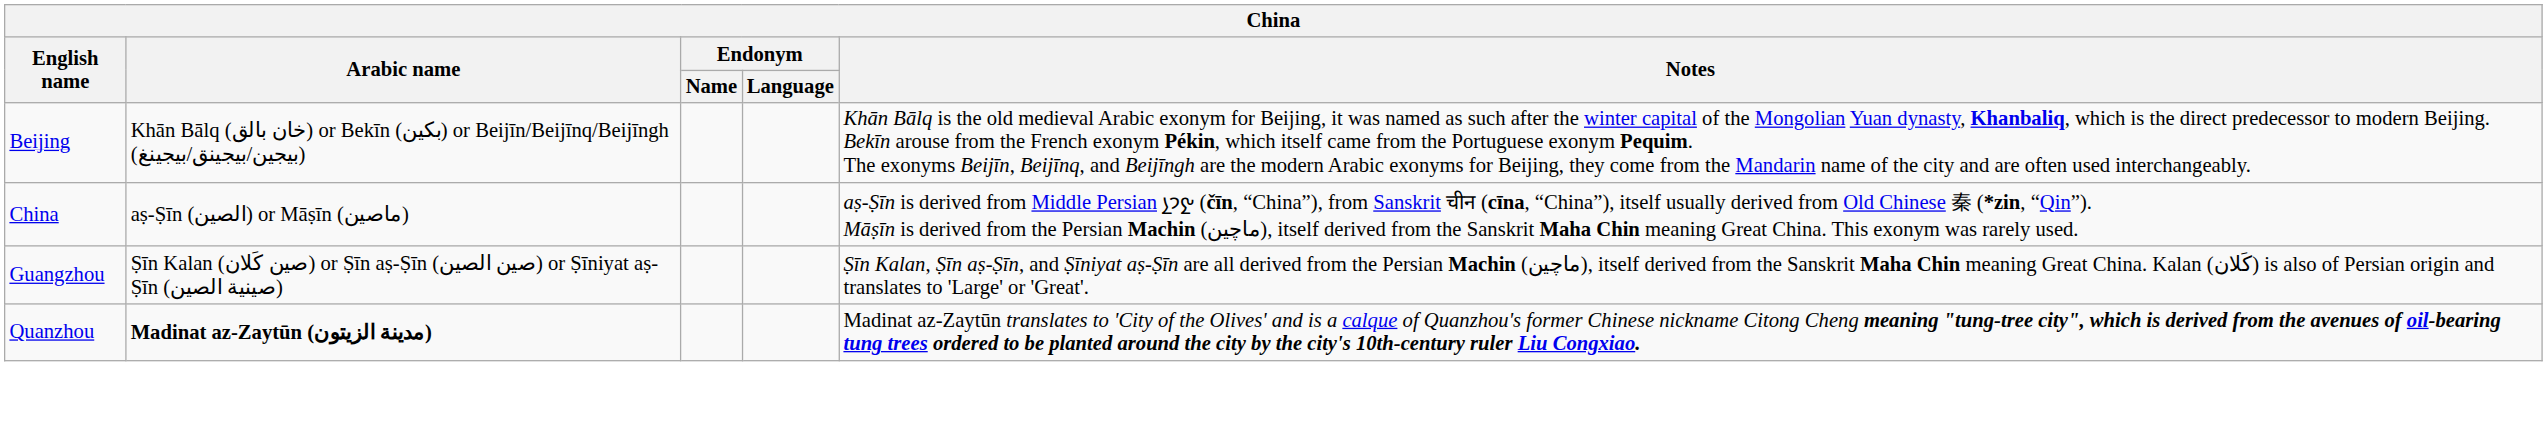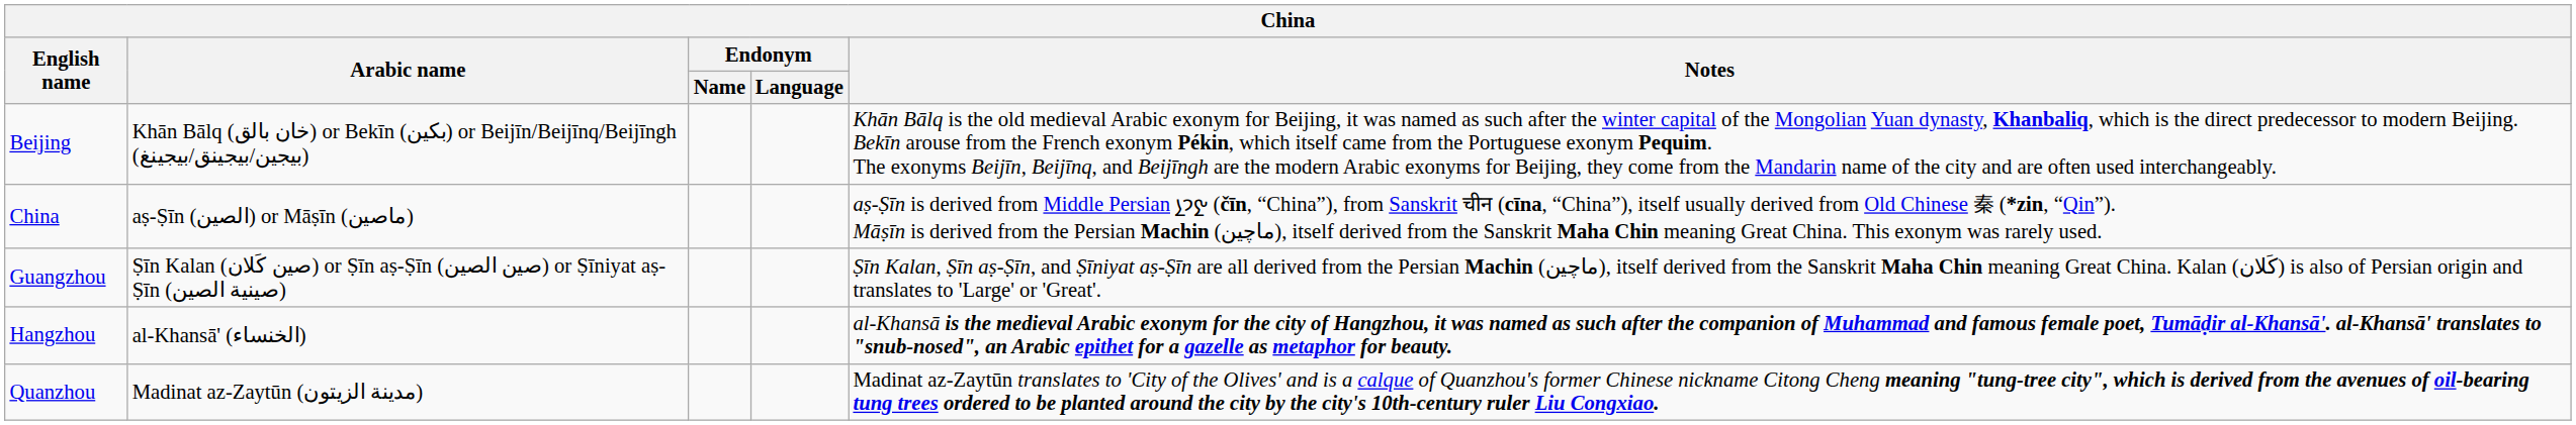 <table class="wikitable sortable">
 <tr>
 <th colspan="5">China</th>
 </tr>
 <tr>
 <th rowspan="2">English name</th>
 <th rowspan="2">Arabic name</th>
 <th colspan="2">Endonym</th>
 <th rowspan="2">Notes</th>
 </tr>
 <tr>
 <th>Name</th>
 <th>Language</th>
 </tr>
 <tr>
 <td><a href='#'>Beijing</a></td>
 <td>Khān Bālq (خان بالق) or Bekīn (بكين) or Beijīn/Beijīnq/Beijīngh (بيجين/بيجينق/بيجينغ)</td>
 <td></td>
 <td></td>
 <td><em>Khān Bālq</em> is the old medieval Arabic exonym for Beijing, it was named as such after the <a href='#'>winter capital</a> of the <a href='#'>Mongolian</a> <a href='#'>Yuan dynasty</a>, <strong><a href='#'>Khanbaliq</a></strong>, which is the direct predecessor to modern Beijing.<br><em>Bekīn</em> arouse from the French exonym <strong>Pékin</strong>, which itself came from the Portuguese exonym <strong>Pequim</strong>.<br>The exonyms <em>Beijīn</em>, <em>Beijīnq</em>, and <em>Beijīngh</em> are the modern Arabic exonyms for Beijing, they come from the <a href='#'>Mandarin</a> name of the city and are often used interchangeably.</td>
 </tr>
 <tr>
 <td><a href='#'>China</a></td>
 <td>aṣ-Ṣīn (الصين) or Māṣīn (ماصين)</td>
 <td></td>
 <td></td>
 <td><em>aṣ-Ṣīn</em> is derived from <a href='#'>Middle Persian</a> 𐭰𐭩𐭭 (<strong>čīn</strong>, “China”), from <a href='#'>Sanskrit</a> चीन (<strong>cīna</strong>, “China”), itself usually derived from <a href='#'>Old Chinese</a> 秦 (<strong>*zin</strong>, “<a href='#'>Qin</a>”).<br><em>Māṣīn</em> is derived from the Persian <strong>Machin</strong> (ماچين), itself derived from the Sanskrit <strong>Maha Chin</strong> meaning Great China. This exonym was rarely used.</td>
 </tr>
 <tr>
 <td><a href='#'>Guangzhou</a></td>
 <td>Ṣīn Kalan (صين كَلان) or Ṣīn aṣ-Ṣīn (صين الصين) or Ṣīniyat aṣ-Ṣīn (صينية الصين)</td>
 <td></td>
 <td></td>
 <td><em>Ṣīn Kalan</em>, <em>Ṣīn aṣ-Ṣīn</em>, and <em>Ṣīniyat aṣ-Ṣīn</em> are all derived from the Persian <strong>Machin</strong> (ماچين), itself derived from the Sanskrit <strong>Maha Chin</strong> meaning Great China. Kalan (كَلان) is also of Persian origin and translates to 'Large' or 'Great'.</td>
 </tr>
 <tr>
+<td><a href='#'>Hangzhou</a></td>
+<td>al-Khansā' (الخنساء)</td>
+<td></td>
+<td></td>
+<td><em>al-Khansā<strong> is the medieval Arabic exonym for the city of Hangzhou, it was named as such after the companion of <a href='#'>Muhammad</a> and famous female poet, <a href='#'>Tumāḍir al-Khansā'</a>. al-Khansā' translates to "snub-nosed", an Arabic <a href='#'>epithet</a> for a <a href='#'>gazelle</a> as <a href='#'>metaphor</a> for beauty.</td>
+</tr>
+<tr>
 <td><a href='#'>Quanzhou</a></td>
-<td><strong>Madinat az-Zaytūn (مدينة الزيتون)</strong></td>
+<td>Madinat az-Zaytūn (مدينة الزيتون)</td>
 <td></td>
 <td></td>
 <td></em>Madinat az-Zaytūn<em> translates to 'City of the Olives' and is a <a href='#'>calque</a> of Quanzhou's former Chinese nickname </strong>Citong Cheng<strong> meaning "tung-tree city", which is derived from the avenues of <a href='#'>oil</a>-bearing <a href='#'>tung trees</a> ordered to be planted around the city by the city's 10th-century ruler <a href='#'>Liu Congxiao</a>.</td>
 </tr>
 </table>
